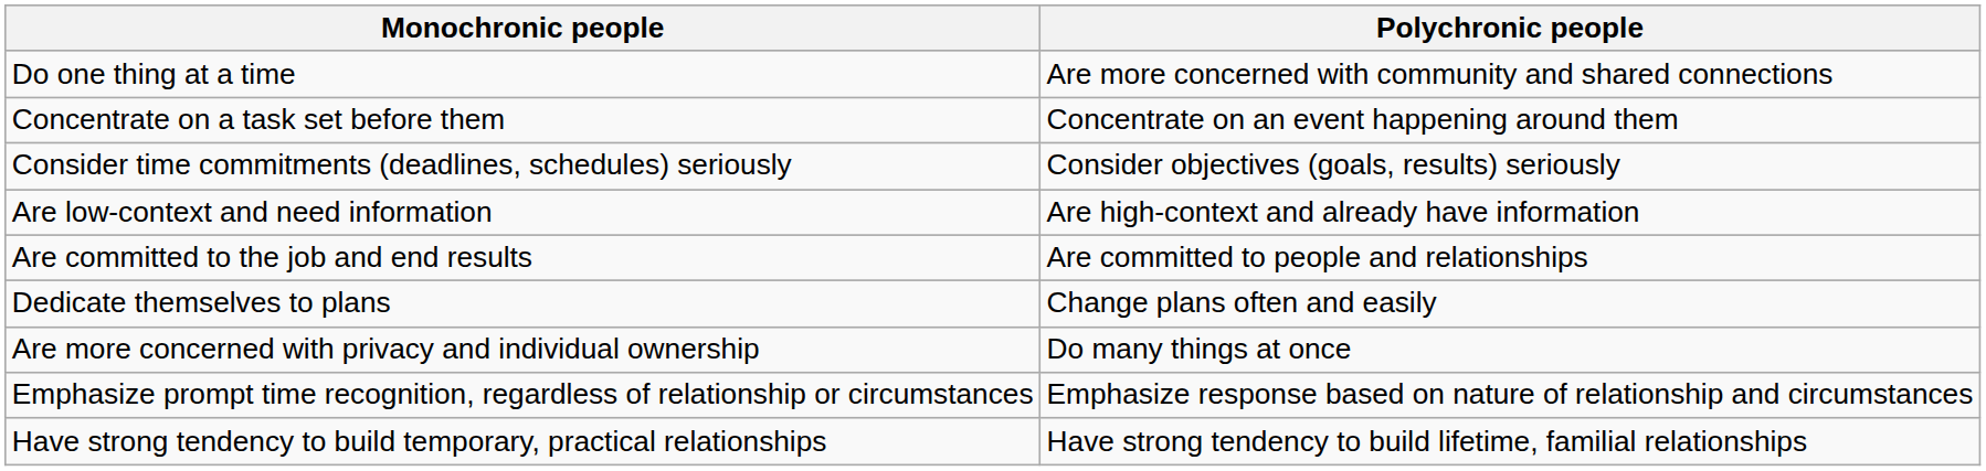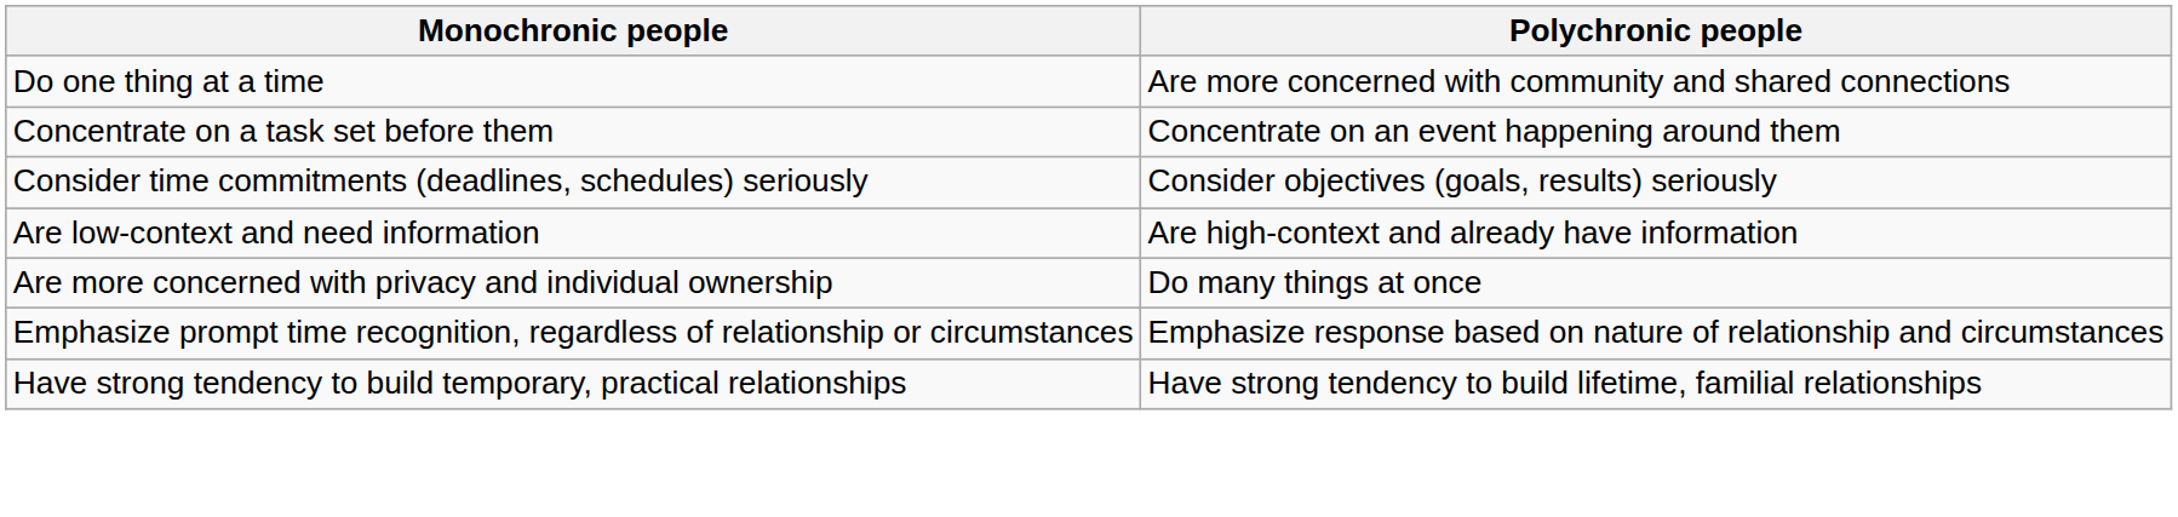 <table class="wikitable">
 <tr>
 <th>Monochronic people</th>
 <th>Polychronic people</th>
 </tr>
 <tr>
 <td>Do one thing at a time</td>
 <td>Are more concerned with community and shared connections</td>
 </tr>
 <tr>
 <td>Concentrate on a task set before them</td>
 <td>Concentrate on an event happening around them</td>
 </tr>
 <tr>
 <td>Consider time commitments (deadlines, schedules) seriously</td>
 <td>Consider objectives (goals, results) seriously</td>
 </tr>
 <tr>
 <td>Are low-context and need information</td>
 <td>Are high-context and already have information</td>
 </tr>
 <tr>
-<td>Are committed to the job and end results</td>
-<td>Are committed to people and relationships</td>
-</tr>
-<tr>
-<td>Dedicate themselves to plans</td>
-<td>Change plans often and easily</td>
-</tr>
-<tr>
 <td>Are more concerned with privacy and individual ownership</td>
 <td>Do many things at once</td>
 </tr>
 <tr>
 <td>Emphasize prompt time recognition, regardless of relationship or circumstances</td>
 <td>Emphasize response based on nature of relationship and circumstances</td>
 </tr>
 <tr>
 <td>Have strong tendency to build temporary, practical relationships</td>
 <td>Have strong tendency to build lifetime, familial relationships</td>
 </tr>
 </table>
